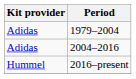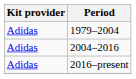 <table class="wikitable">
 <tr>
 <th>Kit provider</th>
 <th>Period</th>
 </tr>
 <tr>
 <td> <a href='#'>Adidas</a></td>
 <td>1979–2004</td>
 </tr>
 <tr>
 <td> <a href='#'>Adidas</a></td>
 <td>2004–2016</td>
 </tr>
 <tr>
-<td> <a href='#'>Hummel</a></td>
+<td> <a href='#'>Adidas</a></td>
 <td>2016–present</td>
 </tr>
 <tr>
 </tr>
 </table>
